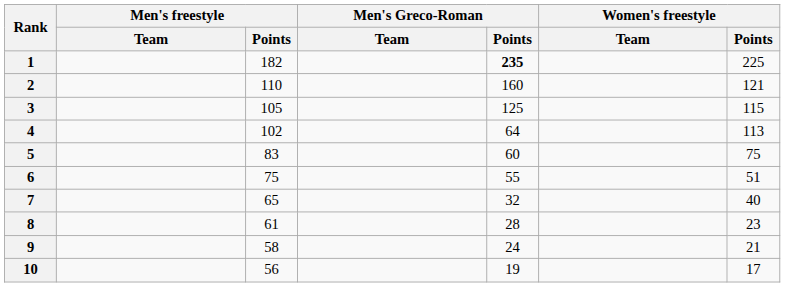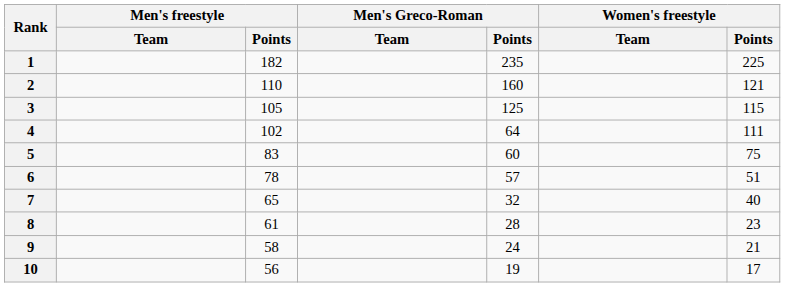 <table class="wikitable" style="text-align:center;">
 <tr>
 <th width=50 rowspan="2">Rank</th>
 <th colspan="2">Men's freestyle</th>
 <th colspan="2">Men's Greco-Roman</th>
 <th colspan="2">Women's freestyle</th>
 </tr>
 <tr>
 <th width=200>Team</th>
 <th width=50>Points</th>
 <th width=200>Team</th>
 <th width=50>Points</th>
 <th width=200>Team</th>
 <th width=50>Points</th>
 </tr>
 <tr>
 <th>1</th>
 <td align=left></td>
 <td>182</td>
 <td align=left></td>
-<td><strong>235</strong></td>
+<td>235</td>
 <td align=left></td>
 <td>225</td>
 </tr>
 <tr>
 <th>2</th>
 <td align=left></td>
 <td>110</td>
 <td align=left></td>
 <td>160</td>
 <td align=left></td>
 <td>121</td>
 </tr>
 <tr>
 <th>3</th>
 <td align=left></td>
 <td>105</td>
 <td align=left></td>
 <td>125</td>
 <td align=left></td>
 <td>115</td>
 </tr>
 <tr>
 <th>4</th>
 <td align=left></td>
 <td>102</td>
 <td align=left></td>
 <td>64</td>
 <td align=left></td>
-<td>113</td>
+<td>111</td>
 </tr>
 <tr>
 <th>5</th>
 <td align=left></td>
 <td>83</td>
 <td align=left></td>
 <td>60</td>
 <td align=left></td>
 <td>75</td>
 </tr>
 <tr>
 <th>6</th>
 <td align=left></td>
-<td>75</td>
+<td>78</td>
 <td align=left></td>
-<td>55</td>
+<td>57</td>
 <td align=left></td>
 <td>51</td>
 </tr>
 <tr>
 <th>7</th>
 <td align=left></td>
 <td>65</td>
 <td align=left></td>
 <td>32</td>
 <td align=left></td>
 <td>40</td>
 </tr>
 <tr>
 <th>8</th>
 <td align=left></td>
 <td>61</td>
 <td align=left></td>
 <td>28</td>
 <td align=left></td>
 <td>23</td>
 </tr>
 <tr>
 <th>9</th>
 <td align=left></td>
 <td>58</td>
 <td align=left></td>
 <td>24</td>
 <td align=left></td>
 <td>21</td>
 </tr>
 <tr>
 <th>10</th>
 <td align=left></td>
 <td>56</td>
 <td align=left></td>
 <td>19</td>
 <td align=left></td>
 <td>17</td>
 </tr>
 </table>
